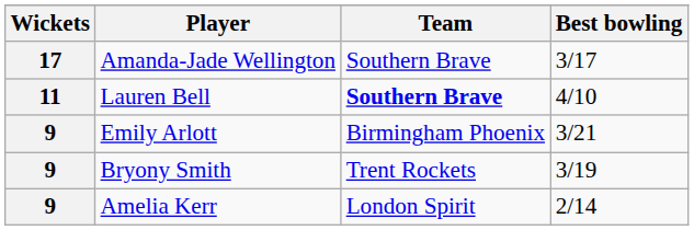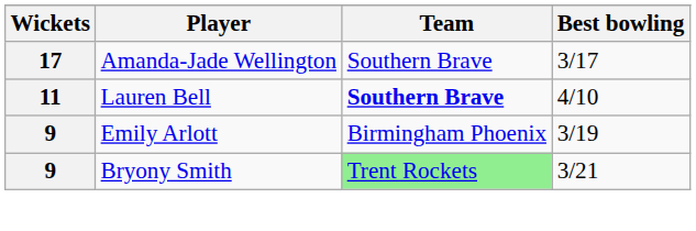 <table class="wikitable defaultleft col4center" style="max-width:30em;">
 <tr>
 </tr>
 <tr>
 <th>Wickets</th>
 <th>Player</th>
 <th>Team</th>
 <th>Best bowling</th>
 </tr>
 <tr>
 <th>17</th>
 <td><a href='#'>Amanda-Jade Wellington</a></td>
 <td><a href='#'>Southern Brave</a></td>
 <td>3/17</td>
 </tr>
 <tr>
 <th>11</th>
 <td><a href='#'>Lauren Bell</a></td>
 <td><strong><a href='#'>Southern Brave</a></strong></td>
 <td>4/10</td>
 </tr>
 <tr>
 <th>9</th>
 <td><a href='#'>Emily Arlott</a></td>
 <td><a href='#'>Birmingham Phoenix</a></td>
-<td>3/21</td>
+<td>3/19</td>
 </tr>
 <tr>
 <th>9</th>
 <td><a href='#'>Bryony Smith</a></td>
-<td><a href='#'>Trent Rockets</a></td>
-<td>3/19</td>
-</tr>
-<tr>
-<th>9</th>
-<td><a href='#'>Amelia Kerr</a></td>
-<td><a href='#'>London Spirit</a></td>
-<td>2/14</td>
+<td style="background: lightgreen;"><a href='#'>Trent Rockets</a></td>
+<td>3/21</td>
 </tr>
 </table>
